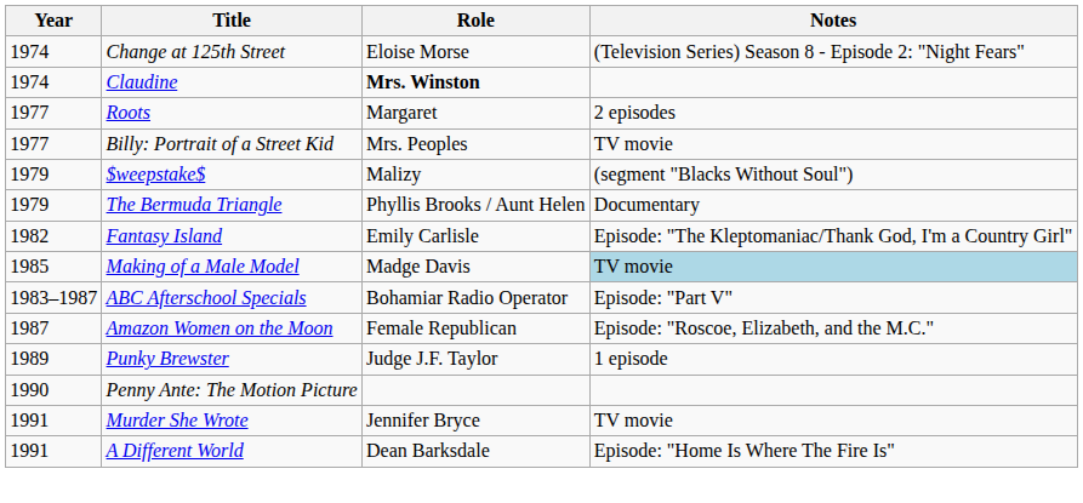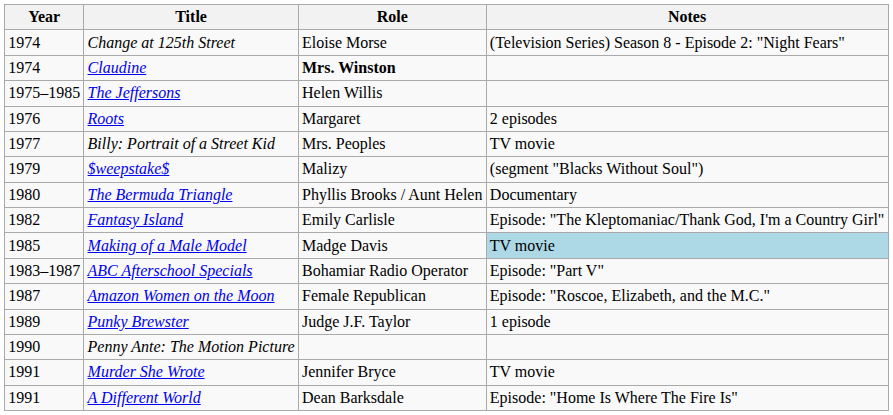 <table class="wikitable">
 <tr>
 <th>Year</th>
 <th>Title</th>
 <th>Role</th>
 <th>Notes</th>
 </tr>
 <tr>
 <td>1974</td>
 <td><em>Change at 125th Street</em></td>
 <td>Eloise Morse</td>
 <td>(Television Series) Season 8 - Episode 2: "Night Fears"</td>
 </tr>
 <tr>
 <td>1974</td>
 <td><em><a href='#'>Claudine</a></em></td>
 <td><strong>Mrs. Winston</strong></td>
 <td></td>
 </tr>
 <tr>
-<td>1977</td>
+<td>1975–1985</td>
+<td><em><a href='#'>The Jeffersons</a></em></td>
+<td>Helen Willis</td>
+<td></td>
+</tr>
+<tr>
+<td>1976</td>
 <td><em><a href='#'>Roots</a></em></td>
 <td>Margaret</td>
 <td>2 episodes</td>
 </tr>
 <tr>
 <td>1977</td>
 <td><em>Billy: Portrait of a Street Kid</em></td>
 <td>Mrs. Peoples</td>
 <td>TV movie</td>
 </tr>
 <tr>
 <td>1979</td>
 <td><em><a href='#'>$weepstake$</a></em></td>
 <td>Malizy</td>
 <td>(segment "Blacks Without Soul")</td>
 </tr>
 <tr>
-<td>1979</td>
+<td>1980</td>
 <td><em><a href='#'>The Bermuda Triangle</a></em></td>
 <td>Phyllis Brooks / Aunt Helen</td>
 <td>Documentary</td>
 </tr>
 <tr>
 <td>1982</td>
 <td><em><a href='#'>Fantasy Island</a></em></td>
 <td>Emily Carlisle</td>
 <td>Episode: "The Kleptomaniac/Thank God, I'm a Country Girl"</td>
 </tr>
 <tr>
 <td>1985</td>
 <td><em><a href='#'>Making of a Male Model</a></em></td>
 <td>Madge Davis</td>
 <td style="background: lightblue;">TV movie</td>
 </tr>
 <tr>
 <td>1983–1987</td>
 <td><em><a href='#'>ABC Afterschool Specials</a></em></td>
 <td>Bohamiar Radio Operator</td>
 <td>Episode: "Part V"</td>
 </tr>
 <tr>
 <td>1987</td>
 <td><em><a href='#'>Amazon Women on the Moon</a></em></td>
 <td>Female Republican</td>
 <td>Episode: "Roscoe, Elizabeth, and the M.C."</td>
 </tr>
 <tr>
 <td>1989</td>
 <td><em><a href='#'>Punky Brewster</a></em></td>
 <td>Judge J.F. Taylor</td>
 <td>1 episode</td>
 </tr>
 <tr>
 <td>1990</td>
 <td><em>Penny Ante: The Motion Picture</em></td>
 <td></td>
 <td></td>
 </tr>
 <tr>
 <td>1991</td>
 <td><em><a href='#'>Murder She Wrote</a></em></td>
 <td>Jennifer Bryce</td>
 <td>TV movie</td>
 </tr>
 <tr>
 <td>1991</td>
 <td><em><a href='#'>A Different World</a></em></td>
 <td>Dean Barksdale</td>
 <td>Episode: "Home Is Where The Fire Is"</td>
 </tr>
 </table>
